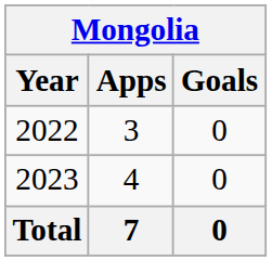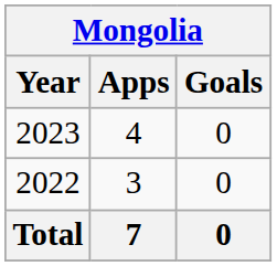 <table class="wikitable" style="text-align:center">
 <tr>
 <th colspan=3><a href='#'>Mongolia</a></th>
 </tr>
 <tr>
 <th>Year</th>
 <th>Apps</th>
 <th>Goals</th>
 </tr>
 <tr>
-<td>2022</td>
-<td>3</td>
+<td>2023</td>
+<td>4</td>
 <td>0</td>
 </tr>
 <tr>
-<td>2023</td>
-<td>4</td>
+<td>2022</td>
+<td>3</td>
 <td>0</td>
 </tr>
 <tr>
 <th>Total</th>
 <th>7</th>
 <th>0</th>
 </tr>
 </table>
